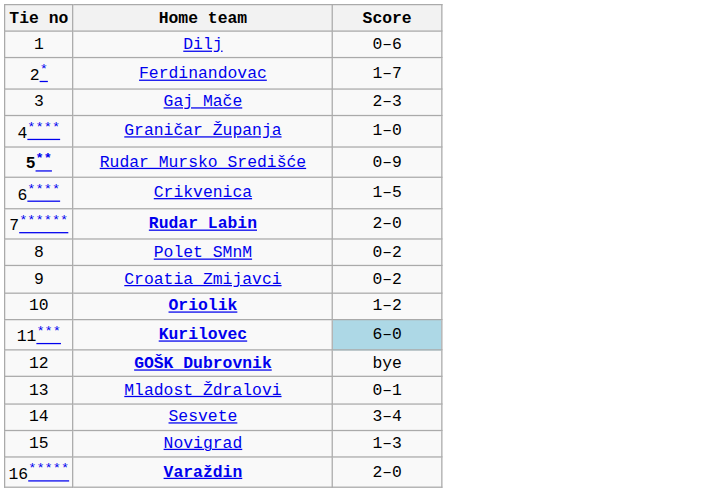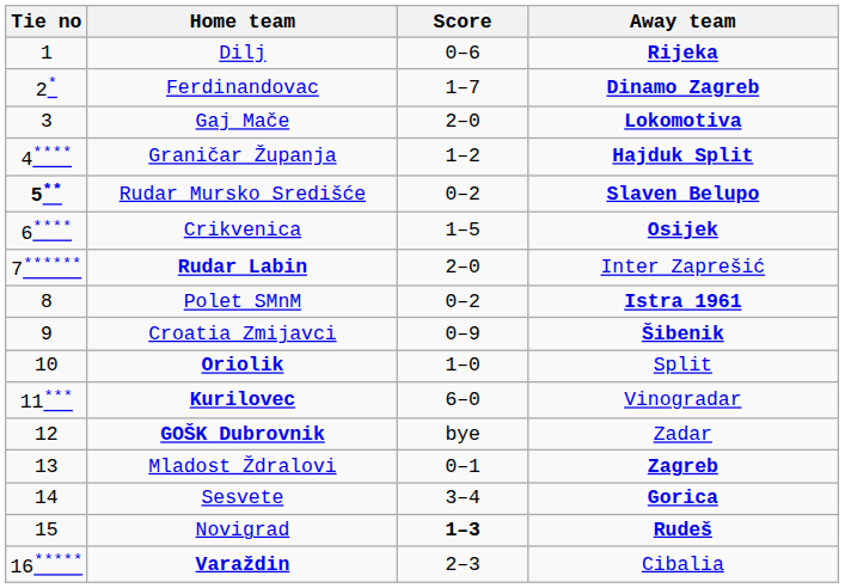 <table class="wikitable" style="text-align: center">
 <tr>
 <th width=40>Tie no</th>
 <th width=200>Home team</th>
 <th width=80>Score</th>
+<th width=200>Away team</th>
 </tr>
 <tr>
 <td>1</td>
 <td><a href='#'>Dilj</a></td>
 <td>0–6</td>
+<td><strong><a href='#'>Rijeka</a></strong></td>
 </tr>
 <tr>
 <td>2<a href='#'><sup>*</sup></a></td>
 <td><a href='#'>Ferdinandovac</a></td>
 <td>1–7</td>
+<td><strong><a href='#'>Dinamo Zagreb</a></strong></td>
 </tr>
 <tr>
 <td>3</td>
 <td><a href='#'>Gaj Mače</a></td>
-<td>2–3 </td>
+<td>2–0</td>
+<td><strong><a href='#'>Lokomotiva</a></strong></td>
 </tr>
 <tr>
 <td>4<a href='#'><sup>****</sup></a></td>
 <td><a href='#'>Graničar Županja</a></td>
-<td>1–0</td>
+<td>1–2</td>
+<td><strong><a href='#'>Hajduk Split</a></strong></td>
 </tr>
 <tr>
 <td><strong>5<a href='#'><sup>**</sup></a></strong></td>
 <td><a href='#'>Rudar Mursko Središće</a></td>
-<td>0–9</td>
+<td>0–2 </td>
+<td><strong><a href='#'>Slaven Belupo</a></strong></td>
 </tr>
 <tr>
 <td>6<a href='#'><sup>****</sup></a></td>
 <td><a href='#'>Crikvenica</a></td>
 <td>1–5</td>
+<td><strong><a href='#'>Osijek</a></strong></td>
 </tr>
 <tr>
 <td>7<a href='#'><sup>******</sup></a></td>
 <td><a href='#'><strong>Rudar Labin</strong></a></td>
 <td>2–0</td>
+<td><a href='#'>Inter Zaprešić</a></td>
 </tr>
 <tr>
 <td>8</td>
 <td><a href='#'>Polet SMnM</a></td>
 <td>0–2</td>
+<td><strong><a href='#'>Istra 1961</a></strong></td>
 </tr>
 <tr>
 <td>9</td>
 <td><a href='#'>Croatia Zmijavci</a></td>
-<td>0–2 </td>
+<td>0–9</td>
+<td><strong><a href='#'>Šibenik</a></strong></td>
 </tr>
 <tr>
 <td>10</td>
 <td><strong><a href='#'>Oriolik</a></strong></td>
-<td>1–2</td>
+<td>1–0</td>
+<td><a href='#'>Split</a></td>
 </tr>
 <tr>
 <td>11<a href='#'><sup>***</sup></a></td>
 <td><strong><a href='#'>Kurilovec</a></strong></td>
-<td style="background: lightblue;">6–0</td>
+<td>6–0</td>
+<td><a href='#'>Vinogradar</a></td>
 </tr>
 <tr>
 <td>12</td>
 <td><strong><a href='#'>GOŠK Dubrovnik</a></strong></td>
 <td>bye</td>
+<td><a href='#'>Zadar</a></td>
 </tr>
 <tr>
 <td>13</td>
 <td><a href='#'>Mladost Ždralovi</a></td>
 <td>0–1 </td>
+<td><strong><a href='#'>Zagreb</a></strong></td>
 </tr>
 <tr>
 <td>14</td>
 <td><a href='#'>Sesvete</a></td>
 <td>3–4</td>
+<td><strong><a href='#'>Gorica</a></strong></td>
 </tr>
 <tr>
 <td>15</td>
 <td><a href='#'>Novigrad</a></td>
-<td>1–3</td>
+<td><strong>1–3</strong></td>
+<td><strong><a href='#'>Rudeš</a></strong></td>
 </tr>
 <tr>
 <td>16<a href='#'><sup>*****</sup></a></td>
 <td><strong><a href='#'>Varaždin</a></strong></td>
-<td>2–0</td>
+<td>2–3 </td>
+<td><a href='#'>Cibalia</a></td>
 </tr>
 </table>
